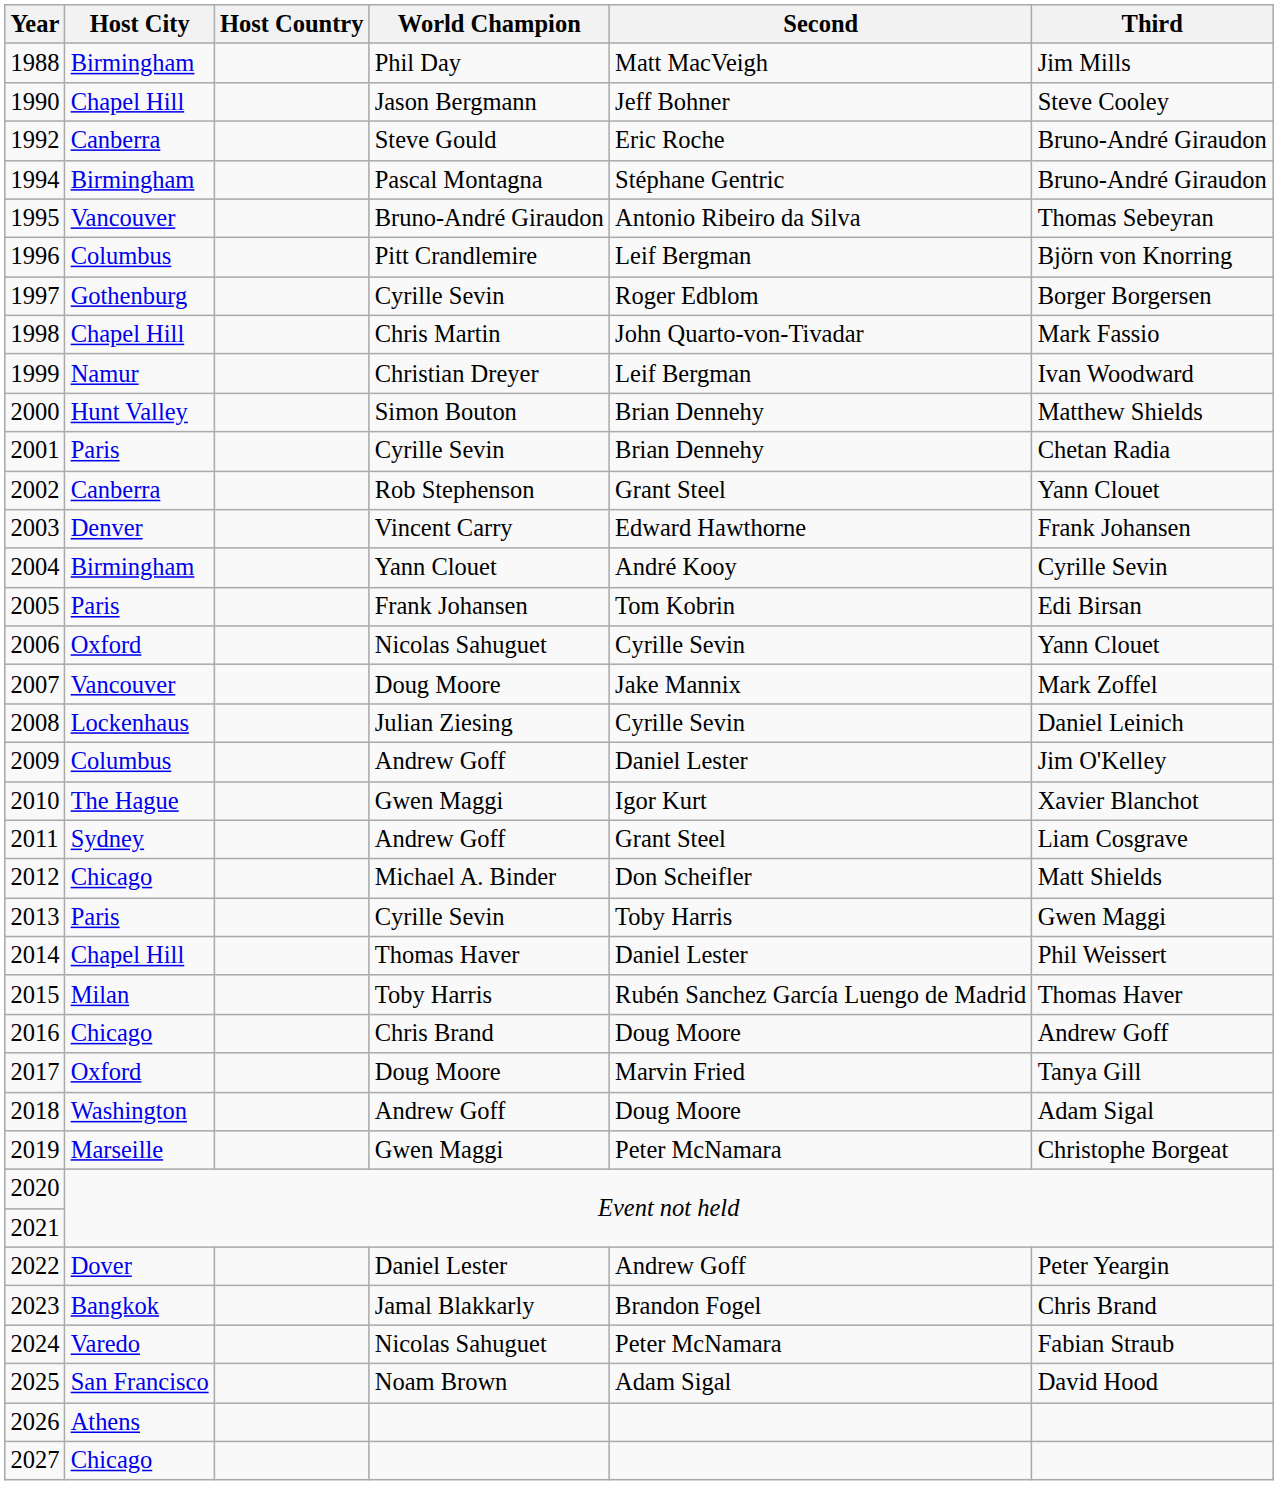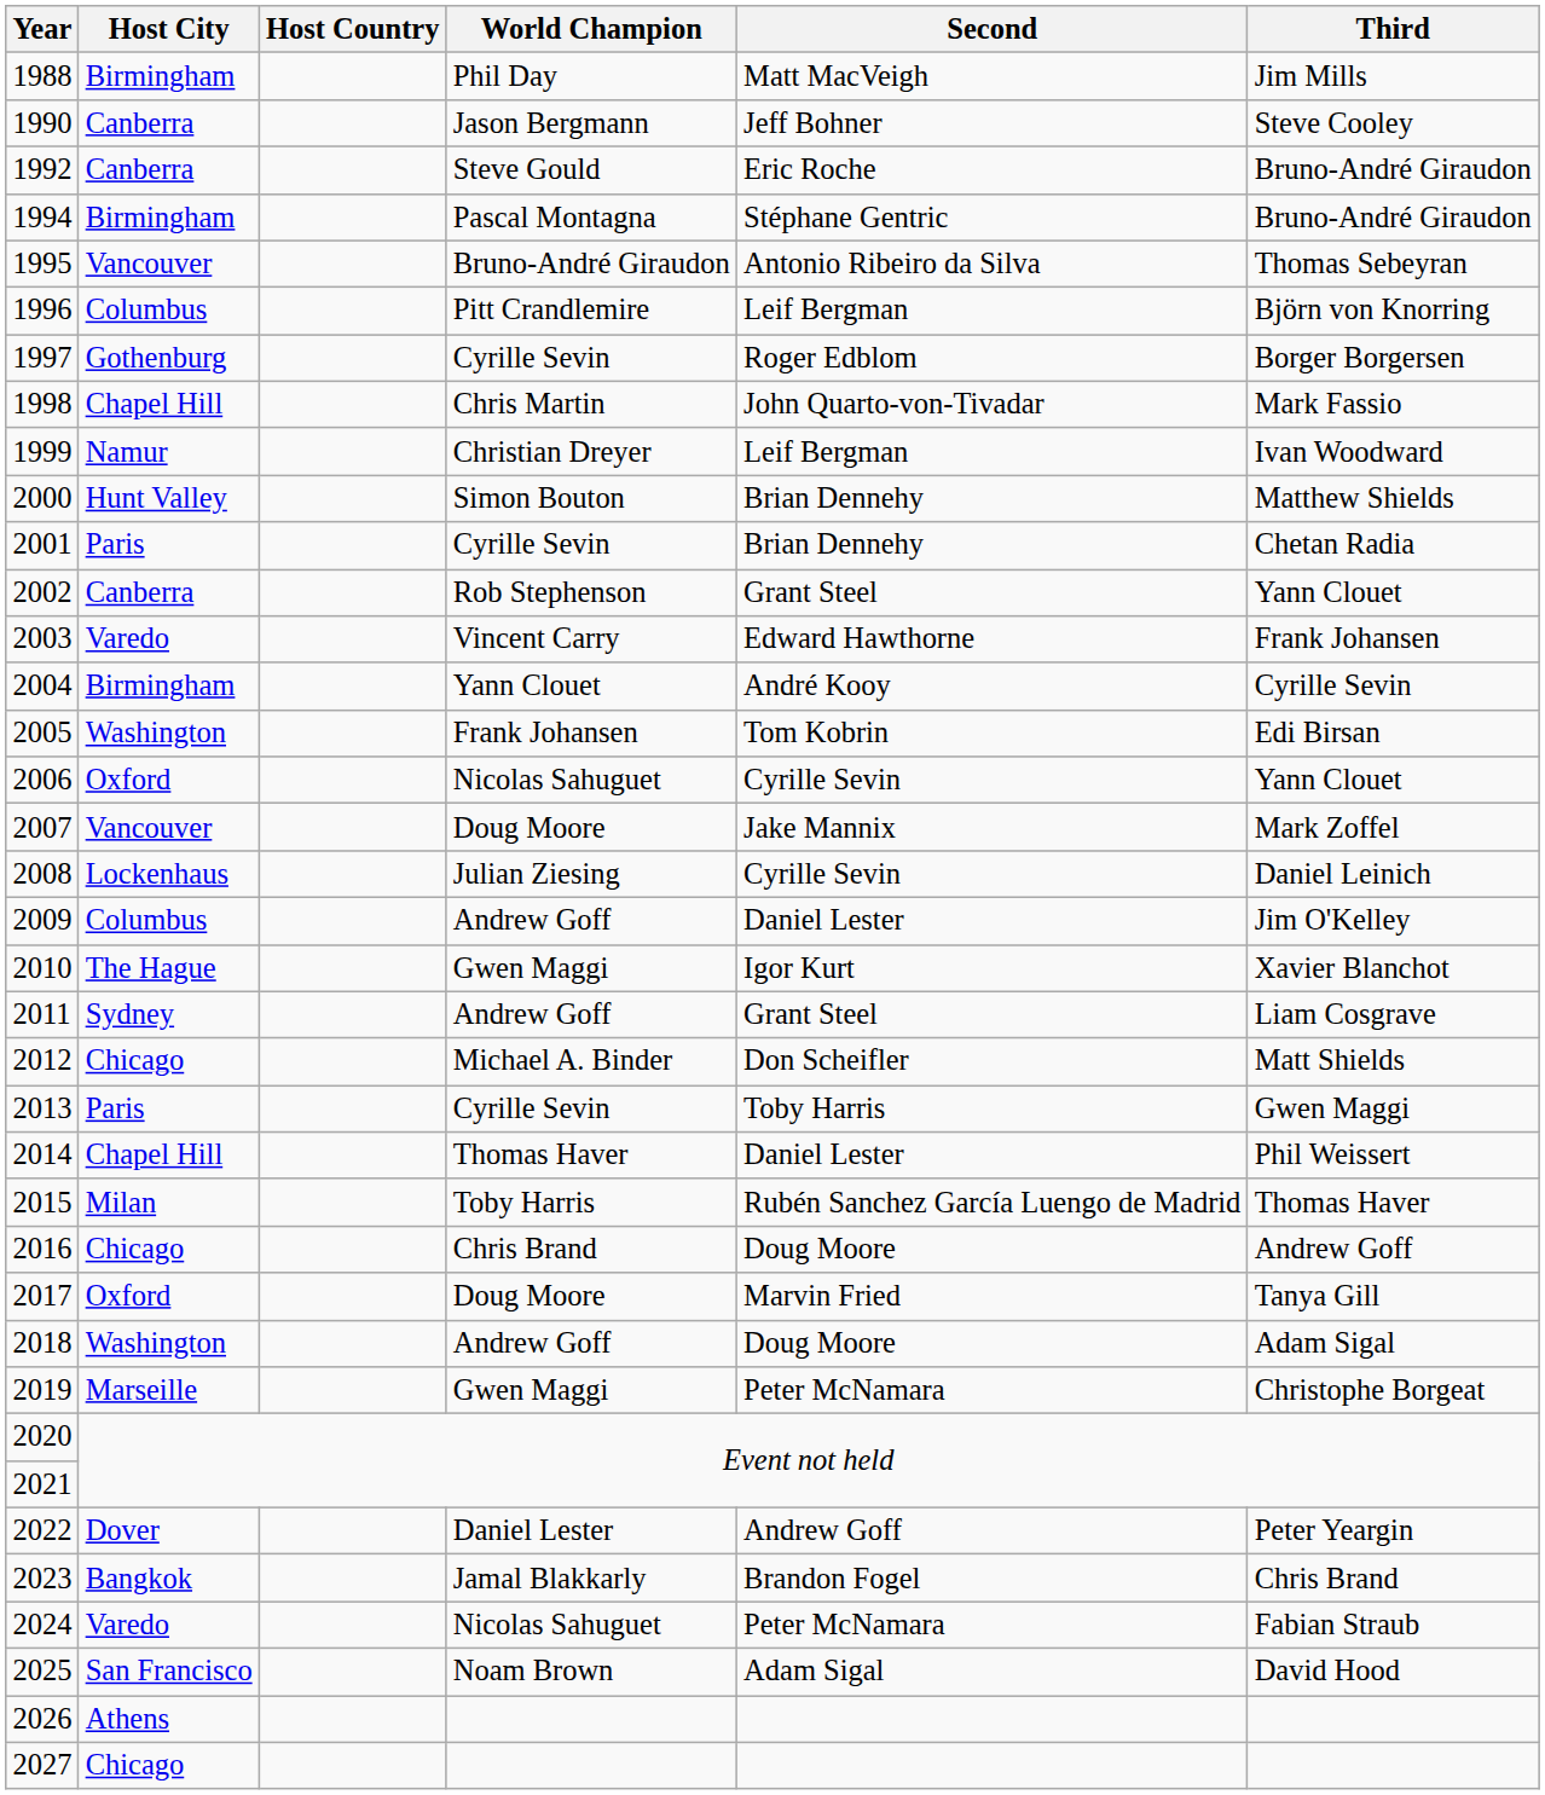 <table class="wikitable sortable">
 <tr>
 <th>Year</th>
 <th>Host City</th>
 <th>Host Country</th>
 <th>World Champion</th>
 <th>Second</th>
 <th>Third</th>
 </tr>
 <tr>
 <td>1988</td>
 <td><a href='#'>Birmingham</a></td>
 <td></td>
 <td> Phil Day</td>
 <td> Matt MacVeigh</td>
 <td> Jim Mills</td>
 </tr>
 <tr>
 <td>1990</td>
-<td><a href='#'>Chapel Hill</a></td>
+<td><a href='#'>Canberra</a></td>
 <td></td>
 <td> Jason Bergmann</td>
 <td> Jeff Bohner</td>
 <td> Steve Cooley</td>
 </tr>
 <tr>
 <td>1992</td>
 <td><a href='#'>Canberra</a></td>
 <td></td>
 <td> Steve Gould</td>
 <td> Eric Roche</td>
 <td> Bruno-André Giraudon</td>
 </tr>
 <tr>
 <td>1994</td>
 <td><a href='#'>Birmingham</a></td>
 <td></td>
 <td> Pascal Montagna</td>
 <td> Stéphane Gentric</td>
 <td> Bruno-André Giraudon</td>
 </tr>
 <tr>
 <td>1995</td>
 <td><a href='#'>Vancouver</a></td>
 <td></td>
 <td> Bruno-André Giraudon</td>
 <td>  Antonio Ribeiro da Silva</td>
 <td> Thomas Sebeyran</td>
 </tr>
 <tr>
 <td>1996</td>
 <td><a href='#'>Columbus</a></td>
 <td></td>
 <td> Pitt Crandlemire</td>
 <td> Leif Bergman</td>
 <td> Björn von Knorring</td>
 </tr>
 <tr>
 <td>1997</td>
 <td><a href='#'>Gothenburg</a></td>
 <td></td>
 <td> Cyrille Sevin</td>
 <td> Roger Edblom</td>
 <td> Borger Borgersen</td>
 </tr>
 <tr>
 <td>1998</td>
 <td><a href='#'>Chapel Hill</a></td>
 <td></td>
 <td> Chris Martin</td>
 <td> John Quarto-von-Tivadar</td>
 <td> Mark Fassio</td>
 </tr>
 <tr>
 <td>1999</td>
 <td><a href='#'>Namur</a></td>
 <td></td>
 <td> Christian Dreyer</td>
 <td> Leif Bergman</td>
 <td> Ivan Woodward</td>
 </tr>
 <tr>
 <td>2000</td>
 <td><a href='#'>Hunt Valley</a></td>
 <td></td>
 <td> Simon Bouton</td>
 <td> Brian Dennehy</td>
 <td> Matthew Shields</td>
 </tr>
 <tr>
 <td>2001</td>
 <td><a href='#'>Paris</a></td>
 <td></td>
 <td> Cyrille Sevin</td>
 <td> Brian Dennehy</td>
 <td> Chetan Radia</td>
 </tr>
 <tr>
 <td>2002</td>
 <td><a href='#'>Canberra</a></td>
 <td></td>
 <td> Rob Stephenson</td>
 <td> Grant Steel</td>
 <td> Yann Clouet</td>
 </tr>
 <tr>
 <td>2003</td>
-<td><a href='#'>Denver</a></td>
+<td><a href='#'>Varedo</a></td>
 <td></td>
 <td> Vincent Carry</td>
 <td> Edward Hawthorne</td>
 <td> Frank Johansen</td>
 </tr>
 <tr>
 <td>2004</td>
 <td><a href='#'>Birmingham</a></td>
 <td></td>
 <td> Yann Clouet</td>
 <td> André Kooy</td>
 <td> Cyrille Sevin</td>
 </tr>
 <tr>
 <td>2005</td>
-<td><a href='#'>Paris</a></td>
+<td><a href='#'>Washington</a></td>
 <td></td>
 <td> Frank Johansen</td>
 <td> Tom Kobrin</td>
 <td> Edi Birsan</td>
 </tr>
 <tr>
 <td>2006</td>
 <td><a href='#'>Oxford</a></td>
 <td></td>
 <td> Nicolas Sahuguet</td>
 <td> Cyrille Sevin</td>
 <td> Yann Clouet</td>
 </tr>
 <tr>
 <td>2007</td>
 <td><a href='#'>Vancouver</a></td>
 <td></td>
 <td> Doug Moore</td>
 <td> Jake Mannix</td>
 <td> Mark Zoffel</td>
 </tr>
 <tr>
 <td>2008</td>
 <td><a href='#'>Lockenhaus</a></td>
 <td></td>
 <td> Julian Ziesing</td>
 <td> Cyrille Sevin</td>
 <td> Daniel Leinich</td>
 </tr>
 <tr>
 <td>2009</td>
 <td><a href='#'>Columbus</a></td>
 <td></td>
 <td> Andrew Goff</td>
 <td> Daniel Lester</td>
 <td> Jim O'Kelley</td>
 </tr>
 <tr>
 <td>2010</td>
 <td><a href='#'>The Hague</a></td>
 <td></td>
 <td> Gwen Maggi</td>
 <td> Igor Kurt</td>
 <td> Xavier Blanchot</td>
 </tr>
 <tr>
 <td>2011</td>
 <td><a href='#'>Sydney</a></td>
 <td></td>
 <td> Andrew Goff</td>
 <td> Grant Steel</td>
 <td> Liam Cosgrave</td>
 </tr>
 <tr>
 <td>2012</td>
 <td><a href='#'>Chicago</a></td>
 <td></td>
 <td> Michael A. Binder</td>
 <td> Don Scheifler</td>
 <td> Matt Shields</td>
 </tr>
 <tr>
 <td>2013</td>
 <td><a href='#'>Paris</a></td>
 <td></td>
 <td> Cyrille Sevin</td>
 <td> Toby Harris</td>
 <td> Gwen Maggi</td>
 </tr>
 <tr>
 <td>2014</td>
 <td><a href='#'>Chapel Hill</a></td>
 <td></td>
 <td> Thomas Haver</td>
 <td> Daniel Lester</td>
 <td> Phil Weissert</td>
 </tr>
 <tr>
 <td>2015</td>
 <td><a href='#'>Milan</a></td>
 <td></td>
 <td> Toby Harris</td>
 <td>  Rubén Sanchez García Luengo de Madrid</td>
 <td> Thomas Haver</td>
 </tr>
 <tr>
 <td>2016</td>
 <td><a href='#'>Chicago</a></td>
 <td></td>
 <td>  Chris Brand</td>
 <td> Doug Moore</td>
 <td> Andrew Goff</td>
 </tr>
 <tr>
 <td>2017</td>
 <td><a href='#'>Oxford</a></td>
 <td></td>
 <td> Doug Moore</td>
 <td> Marvin Fried</td>
 <td> Tanya Gill</td>
 </tr>
 <tr>
 <td>2018</td>
 <td><a href='#'>Washington</a></td>
 <td></td>
 <td> Andrew Goff</td>
 <td> Doug Moore</td>
 <td> Adam Sigal</td>
 </tr>
 <tr>
 <td>2019</td>
 <td><a href='#'>Marseille</a></td>
 <td></td>
 <td> Gwen Maggi</td>
 <td> Peter McNamara</td>
 <td> Christophe Borgeat</td>
 </tr>
 <tr>
 <td>2020</td>
 <td colspan=5 rowspan=2 style='text-align: center;'><em>Event not held</em></td>
 </tr>
 <tr>
 <td>2021</td>
 </tr>
 <tr>
 <td>2022</td>
 <td><a href='#'>Dover</a></td>
 <td></td>
 <td> Daniel Lester</td>
 <td> Andrew Goff</td>
 <td> Peter Yeargin</td>
 </tr>
 <tr>
 <td>2023</td>
 <td><a href='#'>Bangkok</a></td>
 <td></td>
 <td> Jamal Blakkarly</td>
 <td> Brandon Fogel</td>
 <td>  Chris Brand</td>
 </tr>
 <tr>
 <td>2024</td>
 <td><a href='#'>Varedo</a></td>
 <td></td>
 <td>  Nicolas Sahuguet</td>
 <td> Peter McNamara</td>
 <td> Fabian Straub</td>
 </tr>
 <tr>
 <td>2025</td>
 <td><a href='#'>San Francisco</a></td>
 <td></td>
 <td> Noam Brown</td>
 <td> Adam Sigal</td>
 <td> David Hood</td>
 </tr>
 <tr>
 <td>2026</td>
 <td><a href='#'>Athens</a></td>
 <td></td>
 <td></td>
 <td></td>
 <td></td>
 </tr>
 <tr>
 <td>2027</td>
 <td><a href='#'>Chicago</a></td>
 <td></td>
 <td></td>
 <td></td>
 <td></td>
 </tr>
 </table>
